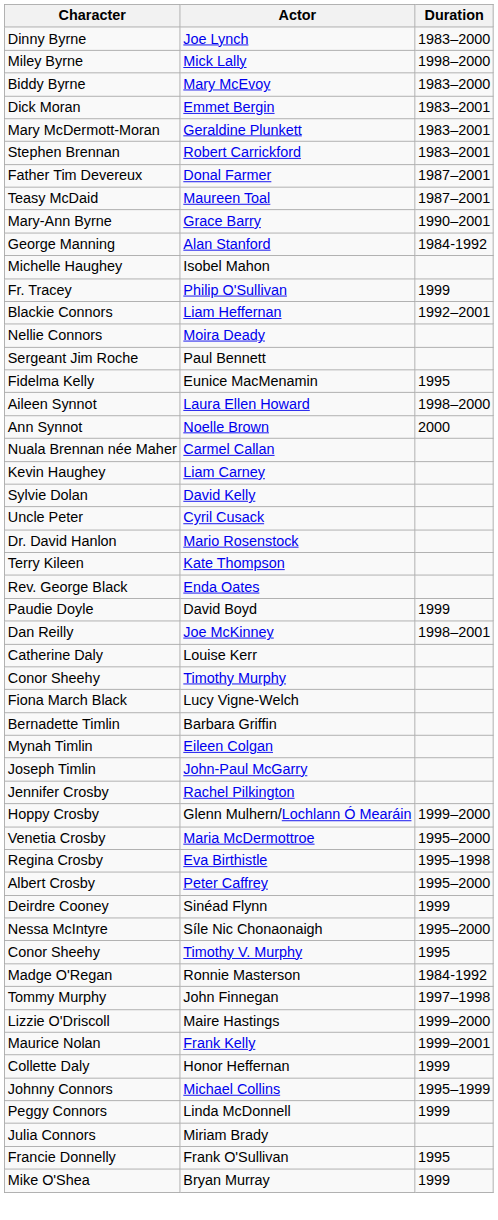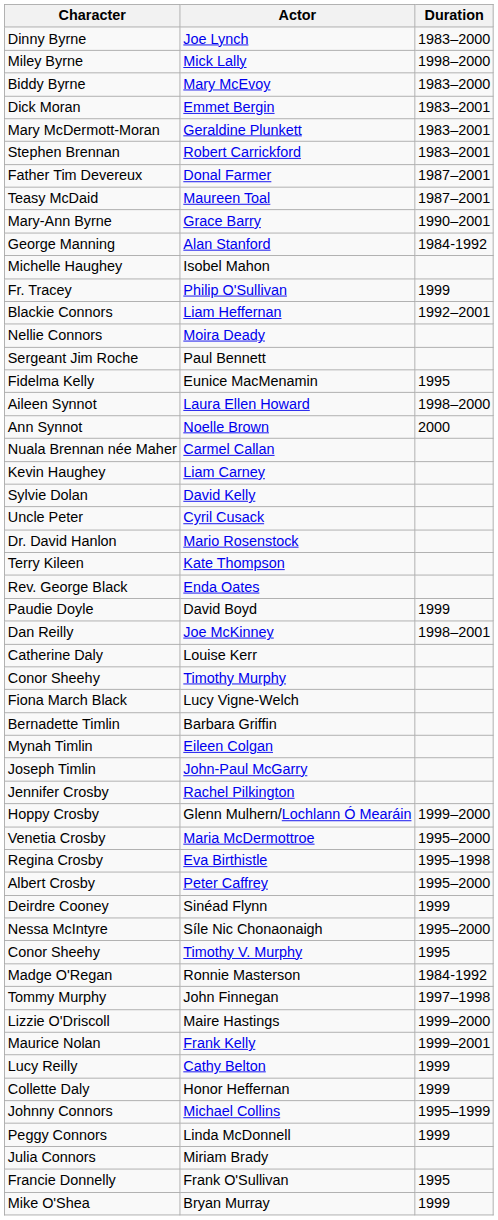 <table class="wikitable sortable">
 <tr>
 <th>Character</th>
 <th>Actor</th>
 <th>Duration</th>
 </tr>
 <tr>
 <td>Dinny Byrne</td>
 <td><a href='#'>Joe Lynch</a></td>
 <td>1983–2000</td>
 </tr>
 <tr>
 <td>Miley Byrne</td>
 <td><a href='#'>Mick Lally</a></td>
 <td>1998–2000</td>
 </tr>
 <tr>
 <td>Biddy Byrne</td>
 <td><a href='#'>Mary McEvoy</a></td>
 <td>1983–2000</td>
 </tr>
 <tr>
 <td>Dick Moran</td>
 <td><a href='#'>Emmet Bergin</a></td>
 <td>1983–2001</td>
 </tr>
 <tr>
 <td>Mary McDermott-Moran</td>
 <td><a href='#'>Geraldine Plunkett</a></td>
 <td>1983–2001</td>
 </tr>
 <tr>
 <td>Stephen Brennan</td>
 <td><a href='#'>Robert Carrickford</a></td>
 <td>1983–2001</td>
 </tr>
 <tr>
 <td>Father Tim Devereux</td>
 <td><a href='#'>Donal Farmer</a></td>
 <td>1987–2001</td>
 </tr>
 <tr>
 <td>Teasy McDaid</td>
 <td><a href='#'>Maureen Toal</a></td>
 <td>1987–2001</td>
 </tr>
 <tr>
 <td>Mary-Ann Byrne</td>
 <td><a href='#'>Grace Barry</a></td>
 <td>1990–2001</td>
 </tr>
 <tr>
 <td>George Manning</td>
 <td><a href='#'>Alan Stanford</a></td>
 <td>1984-1992</td>
 </tr>
 <tr>
 <td>Michelle Haughey</td>
 <td>Isobel Mahon</td>
 <td></td>
 </tr>
 <tr>
 <td>Fr. Tracey</td>
 <td><a href='#'>Philip O'Sullivan</a></td>
 <td>1999</td>
 </tr>
 <tr>
 <td>Blackie Connors</td>
 <td><a href='#'>Liam Heffernan</a></td>
 <td>1992–2001</td>
 </tr>
 <tr>
 <td>Nellie Connors</td>
 <td><a href='#'>Moira Deady</a></td>
 <td></td>
 </tr>
 <tr>
 <td>Sergeant Jim Roche</td>
 <td>Paul Bennett</td>
 <td></td>
 </tr>
 <tr>
 <td>Fidelma Kelly</td>
 <td>Eunice MacMenamin</td>
 <td>1995</td>
 </tr>
 <tr>
 <td>Aileen Synnot</td>
 <td><a href='#'>Laura Ellen Howard</a></td>
 <td>1998–2000</td>
 </tr>
 <tr>
 <td>Ann Synnot</td>
 <td><a href='#'>Noelle Brown</a></td>
 <td>2000</td>
 </tr>
 <tr>
 <td>Nuala Brennan née Maher</td>
 <td><a href='#'>Carmel Callan</a></td>
 <td></td>
 </tr>
 <tr>
 <td>Kevin Haughey</td>
 <td><a href='#'>Liam Carney</a></td>
 <td></td>
 </tr>
 <tr>
 <td>Sylvie Dolan</td>
 <td><a href='#'>David Kelly</a></td>
 <td></td>
 </tr>
 <tr>
 <td>Uncle Peter</td>
 <td><a href='#'>Cyril Cusack</a></td>
 <td></td>
 </tr>
 <tr>
 <td>Dr. David Hanlon</td>
 <td><a href='#'>Mario Rosenstock</a></td>
 <td></td>
 </tr>
 <tr>
 <td>Terry Kileen</td>
 <td><a href='#'>Kate Thompson</a></td>
 <td></td>
 </tr>
 <tr>
 <td>Rev. George Black</td>
 <td><a href='#'>Enda Oates</a></td>
 <td></td>
 </tr>
 <tr>
 <td>Paudie Doyle</td>
 <td>David Boyd</td>
 <td>1999</td>
 </tr>
 <tr>
 <td>Dan Reilly</td>
 <td><a href='#'>Joe McKinney</a></td>
 <td>1998–2001</td>
 </tr>
 <tr>
 <td>Catherine Daly</td>
 <td>Louise Kerr</td>
 <td></td>
 </tr>
 <tr>
 <td>Conor Sheehy</td>
 <td><a href='#'>Timothy Murphy</a></td>
 <td></td>
 </tr>
 <tr>
 <td>Fiona March Black</td>
 <td>Lucy Vigne-Welch</td>
 <td></td>
 </tr>
 <tr>
 <td>Bernadette Timlin</td>
 <td>Barbara Griffin</td>
 <td></td>
 </tr>
 <tr>
 <td>Mynah Timlin</td>
 <td><a href='#'>Eileen Colgan</a></td>
 <td></td>
 </tr>
 <tr>
 <td>Joseph Timlin</td>
 <td><a href='#'>John-Paul McGarry</a></td>
 <td></td>
 </tr>
 <tr>
 <td>Jennifer Crosby</td>
 <td><a href='#'>Rachel Pilkington</a></td>
 <td></td>
 </tr>
 <tr>
 <td>Hoppy Crosby</td>
 <td>Glenn Mulhern/<a href='#'>Lochlann Ó Mearáin</a></td>
 <td>1999–2000</td>
 </tr>
 <tr>
 <td>Venetia Crosby</td>
 <td><a href='#'>Maria McDermottroe</a></td>
 <td>1995–2000</td>
 </tr>
 <tr>
 <td>Regina Crosby</td>
 <td><a href='#'>Eva Birthistle</a></td>
 <td>1995–1998</td>
 </tr>
 <tr>
 <td>Albert Crosby</td>
 <td><a href='#'>Peter Caffrey</a></td>
 <td>1995–2000</td>
 </tr>
 <tr>
 <td>Deirdre Cooney</td>
 <td>Sinéad Flynn</td>
 <td>1999</td>
 </tr>
 <tr>
 <td>Nessa McIntyre</td>
 <td>Síle Nic Chonaonaigh</td>
 <td>1995–2000</td>
 </tr>
 <tr>
 <td>Conor Sheehy</td>
 <td><a href='#'>Timothy V. Murphy</a></td>
 <td>1995</td>
 </tr>
 <tr>
 <td>Madge O'Regan</td>
 <td>Ronnie Masterson</td>
 <td>1984-1992</td>
 </tr>
 <tr>
 <td>Tommy Murphy</td>
 <td>John Finnegan</td>
 <td>1997–1998</td>
 </tr>
 <tr>
 <td>Lizzie O'Driscoll</td>
 <td>Maire Hastings</td>
 <td>1999–2000</td>
 </tr>
 <tr>
 <td>Maurice Nolan</td>
 <td><a href='#'>Frank Kelly</a></td>
 <td>1999–2001</td>
 </tr>
 <tr>
+<td>Lucy Reilly</td>
+<td><a href='#'>Cathy Belton</a></td>
+<td>1999</td>
+</tr>
+<tr>
 <td>Collette Daly</td>
 <td>Honor Heffernan</td>
 <td>1999</td>
 </tr>
 <tr>
 <td>Johnny Connors</td>
 <td><a href='#'>Michael Collins</a></td>
 <td>1995–1999</td>
 </tr>
 <tr>
 <td>Peggy Connors</td>
 <td>Linda McDonnell</td>
 <td>1999</td>
 </tr>
 <tr>
 <td>Julia Connors</td>
 <td>Miriam Brady</td>
 <td></td>
 </tr>
 <tr>
 <td>Francie Donnelly</td>
 <td>Frank O'Sullivan</td>
 <td>1995</td>
 </tr>
 <tr>
 <td>Mike O'Shea</td>
 <td>Bryan Murray</td>
 <td>1999</td>
 </tr>
 </table>
